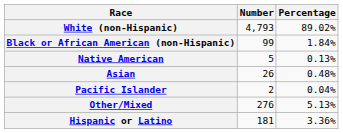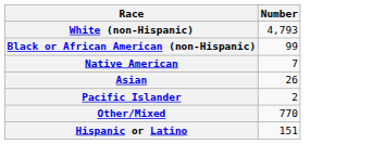 <table class="wikitable" style="text-align:right">
 <tr>
 <th scope="col">Race</th>
 <th scope="col">Number</th>
-<th scope="col">Percentage</th>
 </tr>
 <tr>
 <th scope="row"><a href='#'>White</a> (non-Hispanic)</th>
 <td>4,793</td>
-<td>89.02%</td>
 </tr>
 <tr>
 <th scope="row"><a href='#'>Black or African American</a> (non-Hispanic)</th>
 <td>99</td>
-<td>1.84%</td>
 </tr>
 <tr>
 <th scope="row"><a href='#'>Native American</a></th>
-<td>5</td>
-<td>0.13%</td>
+<td>7</td>
 </tr>
 <tr>
 <th scope="row"><a href='#'>Asian</a></th>
 <td>26</td>
-<td>0.48%</td>
 </tr>
 <tr>
 <th scope="row"><a href='#'>Pacific Islander</a></th>
 <td>2</td>
-<td>0.04%</td>
 </tr>
 <tr>
 <th scope="row"><a href='#'>Other/Mixed</a></th>
-<td>276</td>
-<td>5.13%</td>
+<td>770</td>
 </tr>
 <tr>
 <th scope="row"><a href='#'>Hispanic</a> or <a href='#'>Latino</a></th>
-<td>181</td>
-<td>3.36%</td>
+<td>151</td>
 </tr>
 </table>
